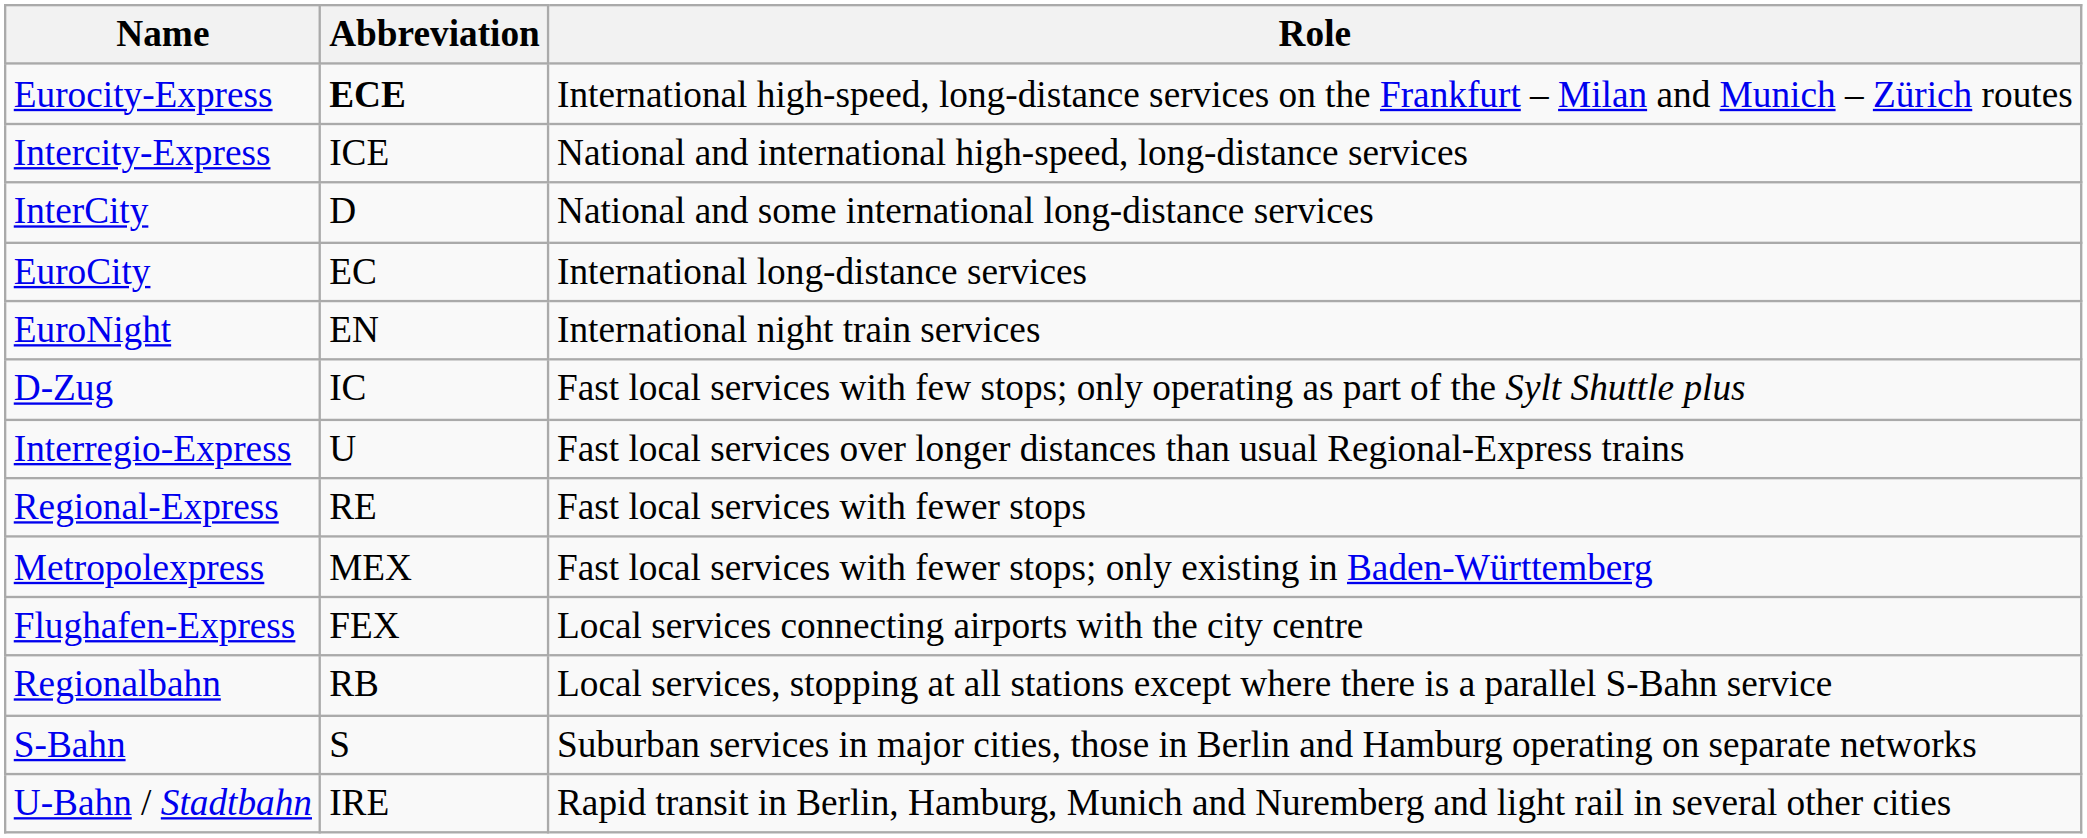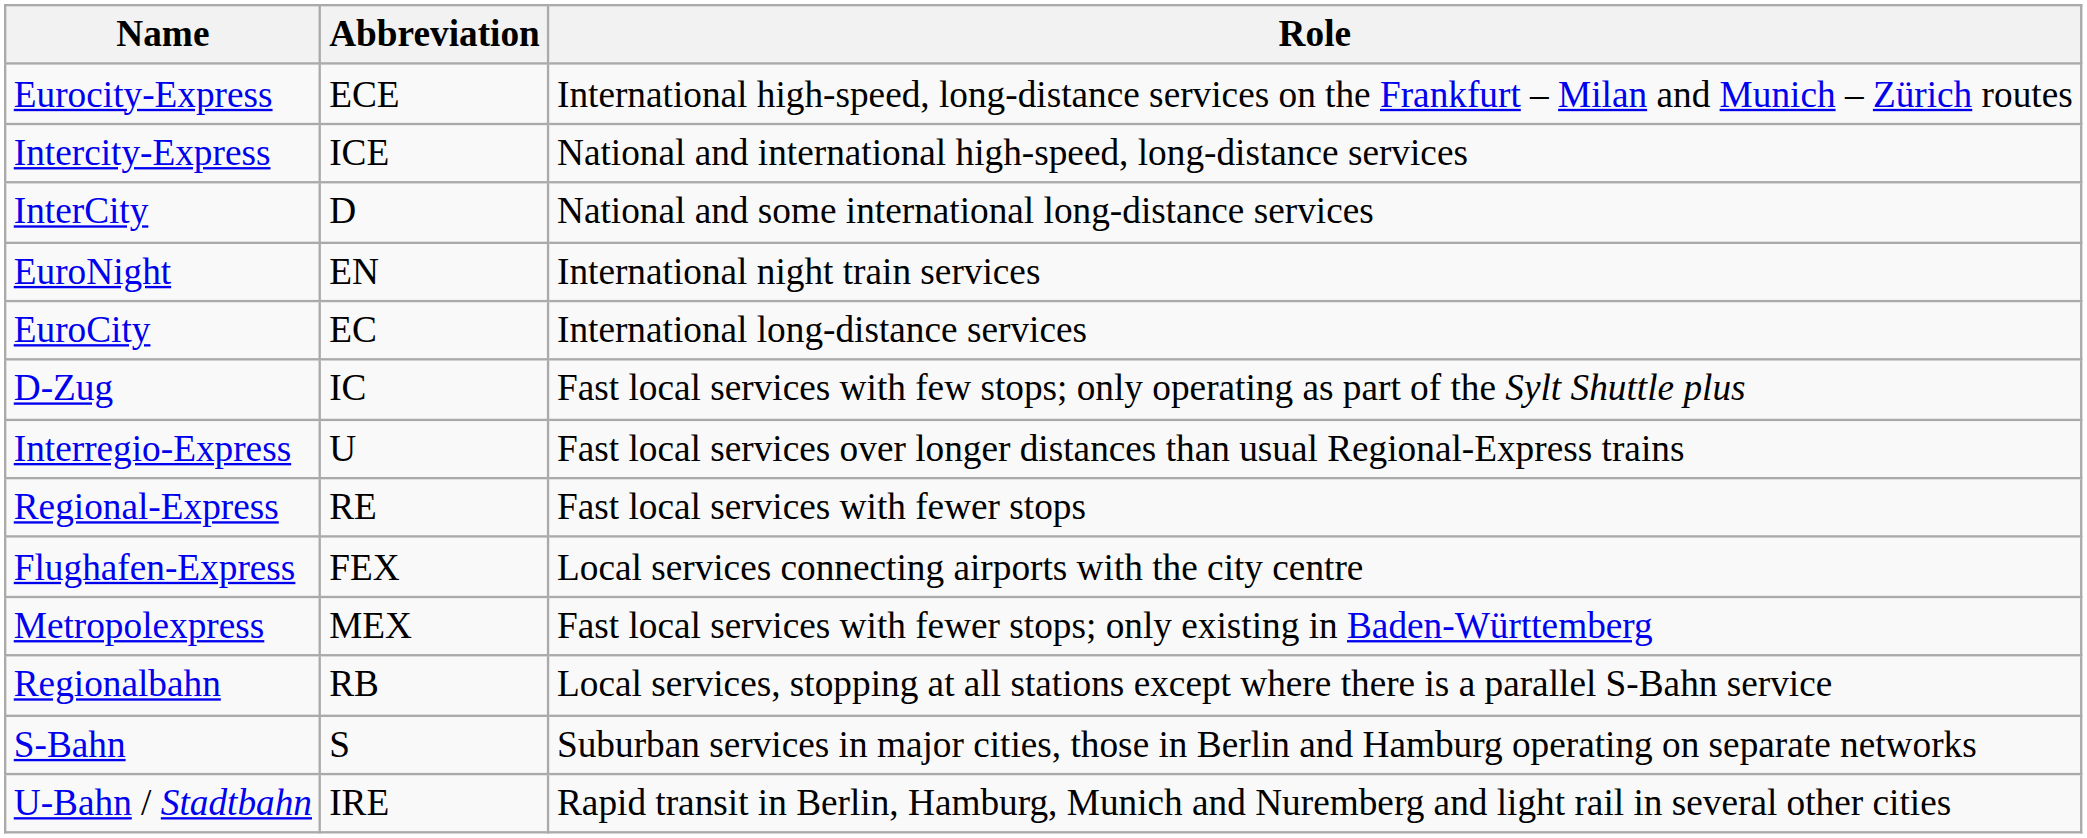 <table class="wikitable">
 <tr>
 <th>Name</th>
 <th>Abbreviation</th>
 <th>Role</th>
 </tr>
 <tr>
 <td><a href='#'>Eurocity-Express</a></td>
-<td><strong>ECE</strong></td>
+<td>ECE</td>
 <td>International high-speed, long-distance services on the <a href='#'>Frankfurt</a> – <a href='#'>Milan</a> and <a href='#'>Munich</a> – <a href='#'>Zürich</a> routes</td>
 </tr>
 <tr>
 <td><a href='#'>Intercity-Express</a></td>
 <td>ICE</td>
 <td>National and international high-speed, long-distance services</td>
 </tr>
 <tr>
 <td><a href='#'>InterCity</a></td>
 <td>D</td>
 <td>National and some international long-distance services</td>
 </tr>
 <tr>
+<td><a href='#'>EuroNight</a></td>
+<td>EN</td>
+<td>International night train services</td>
+</tr>
+<tr>
 <td><a href='#'>EuroCity</a></td>
 <td>EC</td>
 <td>International long-distance services</td>
-</tr>
-<tr>
-<td><a href='#'>EuroNight</a></td>
-<td>EN</td>
-<td>International night train services</td>
 </tr>
 <tr>
 <td><a href='#'>D-Zug</a></td>
 <td>IC</td>
 <td>Fast local services with few stops; only operating as part of the <em>Sylt Shuttle plus</em></td>
 </tr>
 <tr>
 <td><a href='#'>Interregio-Express</a></td>
 <td>U</td>
 <td>Fast local services over longer distances than usual Regional-Express trains</td>
 </tr>
 <tr>
 <td><a href='#'>Regional-Express</a></td>
 <td>RE</td>
 <td>Fast local services with fewer stops</td>
 </tr>
 <tr>
+<td><a href='#'>Flughafen-Express</a></td>
+<td>FEX</td>
+<td>Local services connecting airports with the city centre</td>
+</tr>
+<tr>
 <td><a href='#'>Metropolexpress</a></td>
 <td>MEX</td>
 <td>Fast local services with fewer stops; only existing in <a href='#'>Baden-Württemberg</a></td>
-</tr>
-<tr>
-<td><a href='#'>Flughafen-Express</a></td>
-<td>FEX</td>
-<td>Local services connecting airports with the city centre</td>
 </tr>
 <tr>
 <td><a href='#'>Regionalbahn</a></td>
 <td>RB</td>
 <td>Local services, stopping at all stations except where there is a parallel S-Bahn service</td>
 </tr>
 <tr>
 <td><a href='#'>S-Bahn</a></td>
 <td>S</td>
 <td>Suburban services in major cities, those in Berlin and Hamburg operating on separate networks</td>
 </tr>
 <tr>
 <td><a href='#'>U-Bahn</a> / <em><a href='#'>Stadtbahn</a></em></td>
 <td>IRE</td>
 <td>Rapid transit in Berlin, Hamburg, Munich and Nuremberg and light rail in several other cities</td>
 </tr>
 </table>
